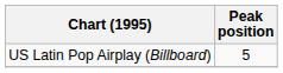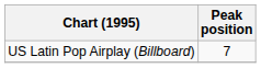 <table class="wikitable">
 <tr>
 <th>Chart (1995)</th>
 <th>Peak<br>position</th>
 </tr>
 <tr>
 <td>US Latin Pop Airplay (<em>Billboard</em>)</td>
-<td align="center">5</td>
+<td align="center">7</td>
 </tr>
 <tr>
 </tr>
 </table>
